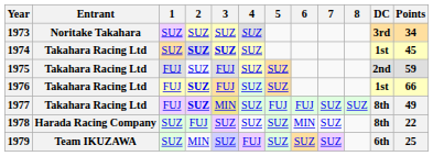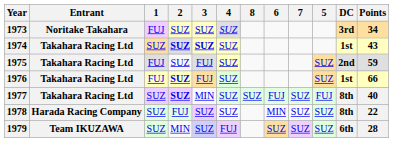 <table class="wikitable" style="text-align:center; font-size:90%">
 <tr>
 <th>Year</th>
 <th>Entrant</th>
 <th>1</th>
 <th>2</th>
 <th>3</th>
 <th>4</th>
-<th>5</th>
+<th>8</th>
 <th>6</th>
 <th>7</th>
-<th>8</th>
+<th>5</th>
 <th>DC</th>
 <th>Points</th>
 </tr>
 <tr>
 <th>1973</th>
 <th>Noritake Takahara</th>
-<td style="background:#EFCFFF;"><a href='#'>SUZ</a><br></td>
+<td style="background:#EFCFFF;"><a href='#'>FUJ</a><br></td>
 <td style="background:#FFFFBF;"><a href='#'>SUZ</a><br></td>
 <td style="background:#FFFFBF;"><a href='#'>SUZ</a><br></td>
 <td style="background:#DFDFDF;"><em><a href='#'>SUZ</a></em><br></td>
 <td></td>
 <td></td>
 <td></td>
 <td></td>
 <td style="background:#FFDF9F;"><strong>3rd</strong></td>
 <td style="background:#FFDF9F;"><strong>34</strong></td>
 </tr>
 <tr>
 <th>1974</th>
 <th>Takahara Racing Ltd</th>
 <td style="background:#FFDF9F;"><a href='#'>SUZ</a><br></td>
 <td style="background:#DFDFDF;"><strong><a href='#'>SUZ</a></strong><br></td>
 <td style="background:#FFFFBF;"><strong><a href='#'>SUZ</a></strong><br></td>
 <td style="background:#FFFFBF;"><a href='#'>SUZ</a><br></td>
 <td></td>
 <td></td>
 <td></td>
 <td></td>
 <td style="background:#FFFFBF;"><strong>1st</strong></td>
-<td style="background:#FFFFBF;"><strong>45</strong></td>
+<td style="background:#FFFFBF;"><strong>43</strong></td>
 </tr>
 <tr>
 <th>1975</th>
 <th>Takahara Racing Ltd</th>
 <td style="background:#DFDFDF;"><a href='#'>FUJ</a><br></td>
 <td><a href='#'>SUZ</a></td>
 <td style="background:#DFDFDF;"><a href='#'>FUJ</a><br></td>
 <td style="background:#FFFFBF;"><a href='#'>SUZ</a><br></td>
-<td style="background:#FFDF9F;"><a href='#'>SUZ</a><br></td>
 <td></td>
 <td></td>
 <td></td>
+<td style="background:#FFDF9F;"><a href='#'>SUZ</a><br></td>
 <td style="background:#DFDFDF;"><strong>2nd</strong></td>
 <td style="background:#DFDFDF;"><strong>59</strong></td>
 </tr>
 <tr>
 <th>1976</th>
 <th>Takahara Racing Ltd</th>
 <td style="background:#FFFFBF;"><a href='#'>FUJ</a><br></td>
 <td style="background:#FFFFBF;"><strong><a href='#'>SUZ</a></strong><br></td>
 <td style="background:#FFDF9F;"><a href='#'>FUJ</a><br></td>
 <td style="background:#DFFFDF;"><a href='#'>SUZ</a><br></td>
-<td style="background:#FFDF9F;"><a href='#'>SUZ</a><br></td>
 <td></td>
 <td></td>
 <td></td>
+<td style="background:#FFDF9F;"><a href='#'>SUZ</a><br></td>
 <td style="background:#FFFFBF;"><strong>1st</strong></td>
 <td style="background:#FFFFBF;"><strong>66</strong></td>
 </tr>
 <tr>
 <th>1977</th>
 <th>Takahara Racing Ltd</th>
-<td style="background:#EFCFFF;"><a href='#'>FUJ</a><br></td>
+<td style="background:#EFCFFF;"><a href='#'>SUZ</a><br></td>
 <td style="background:#EFCFFF;"><strong><a href='#'>SUZ</a><br></strong></td>
-<td style="background: khaki;"><a href='#'>MIN</a></td>
+<td><a href='#'>MIN</a></td>
+<td style="background:#DFFFDF;"><a href='#'>SUZ</a><br></td>
 <td style="background:#DFFFDF;"><a href='#'>SUZ</a><br></td>
 <td style="background:#DFFFDF;"><a href='#'>FUJ</a><br></td>
+<td style="background:#DFFFDF;"><a href='#'>SUZ</a><br></td>
 <td style="background:#DFFFDF;"><a href='#'>FUJ</a><br></td>
-<td style="background:#DFFFDF;"><a href='#'>SUZ</a><br></td>
-<td style="background:#DFFFDF;"><a href='#'>SUZ</a><br></td>
 <th>8th</th>
-<th>49</th>
+<th>40</th>
 </tr>
 <tr>
 <th>1978</th>
 <th>Harada Racing Company</th>
 <td style="background:#DFFFDF;"><a href='#'>SUZ</a><br></td>
 <td style="background:#DFFFDF;"><a href='#'>FUJ</a><br></td>
 <td style="background:#EFCFFF;"><a href='#'>SUZ</a><br></td>
 <td><a href='#'>SUZ</a></td>
-<td style="background:#DFFFDF;"><a href='#'>SUZ</a><br></td>
+<td></td>
 <td><a href='#'>MIN</a></td>
 <td><a href='#'>SUZ</a></td>
-<td></td>
+<td style="background:#DFFFDF;"><a href='#'>SUZ</a><br></td>
 <th>8th</th>
 <th>22</th>
 </tr>
 <tr>
 <th>1979</th>
 <th>Team IKUZAWA</th>
 <td style="background:#DFFFDF;"><a href='#'>SUZ</a><br></td>
 <td><a href='#'>MIN</a></td>
 <td style="background:#CFCFFF;"><a href='#'>SUZ</a><br></td>
 <td style="background:#EFCFFF;"><a href='#'>FUJ</a><br></td>
-<td style="background:#DFFFDF;"><a href='#'>SUZ</a><br></td>
+<td></td>
 <td style="background:#FFDF9F;"><a href='#'>SUZ</a><br></td>
 <td style="background:#EFCFFF;"><a href='#'>SUZ</a><br></td>
-<td></td>
+<td style="background:#DFFFDF;"><a href='#'>SUZ</a><br></td>
 <th>6th</th>
-<th>25</th>
+<th>28</th>
 </tr>
 </table>
